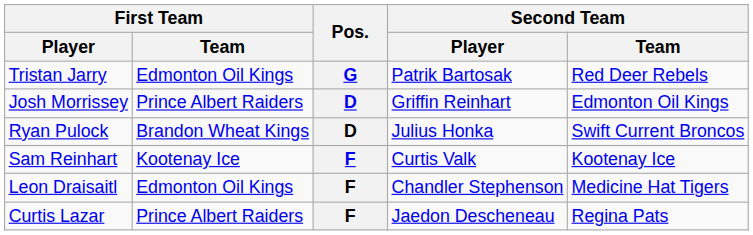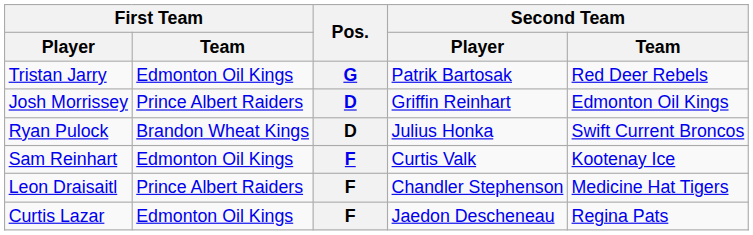 <table class="wikitable">
 <tr>
 <th colspan="2">First Team</th>
 <th style="width:10%;" rowspan="2">Pos.</th>
 <th colspan="2">Second Team</th>
 </tr>
 <tr>
 <th>Player</th>
 <th>Team</th>
 <th>Player</th>
 <th>Team</th>
 </tr>
 <tr>
 <td><a href='#'>Tristan Jarry</a></td>
 <td><a href='#'>Edmonton Oil Kings</a></td>
 <th style="text-align:center;"><a href='#'>G</a></th>
 <td><a href='#'>Patrik Bartosak</a></td>
 <td><a href='#'>Red Deer Rebels</a></td>
 </tr>
 <tr>
 <td><a href='#'>Josh Morrissey</a></td>
 <td><a href='#'>Prince Albert Raiders</a></td>
 <th style="text-align:center;"><a href='#'>D</a></th>
 <td><a href='#'>Griffin Reinhart</a></td>
 <td><a href='#'>Edmonton Oil Kings</a></td>
 </tr>
 <tr>
 <td><a href='#'>Ryan Pulock</a></td>
 <td><a href='#'>Brandon Wheat Kings</a></td>
 <th style="text-align:center;">D</th>
 <td><a href='#'>Julius Honka</a></td>
 <td><a href='#'>Swift Current Broncos</a></td>
 </tr>
 <tr>
 <td><a href='#'>Sam Reinhart</a></td>
-<td><a href='#'>Kootenay Ice</a></td>
+<td><a href='#'>Edmonton Oil Kings</a></td>
 <th style="text-align:center;"><a href='#'>F</a></th>
 <td><a href='#'>Curtis Valk</a></td>
 <td><a href='#'>Kootenay Ice</a></td>
 </tr>
 <tr>
 <td><a href='#'>Leon Draisaitl</a></td>
-<td><a href='#'>Edmonton Oil Kings</a></td>
+<td><a href='#'>Prince Albert Raiders</a></td>
 <th style="text-align:center;">F</th>
 <td><a href='#'>Chandler Stephenson</a></td>
 <td><a href='#'>Medicine Hat Tigers</a></td>
 </tr>
 <tr>
 <td><a href='#'>Curtis Lazar</a></td>
-<td><a href='#'>Prince Albert Raiders</a></td>
+<td><a href='#'>Edmonton Oil Kings</a></td>
 <th style="text-align:center;">F</th>
 <td><a href='#'>Jaedon Descheneau</a></td>
 <td><a href='#'>Regina Pats</a></td>
 </tr>
 </table>
